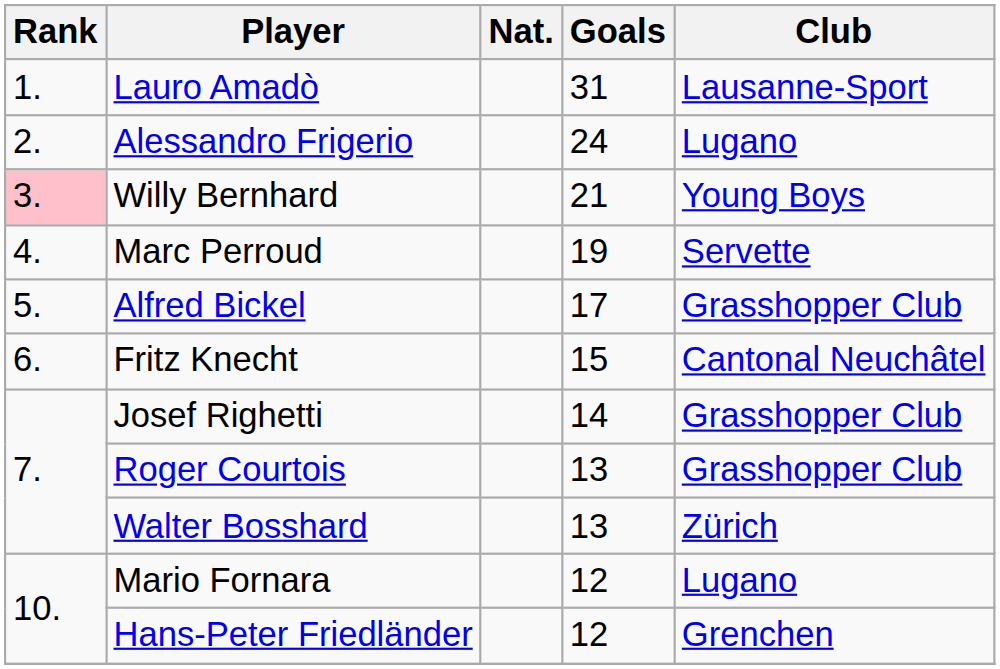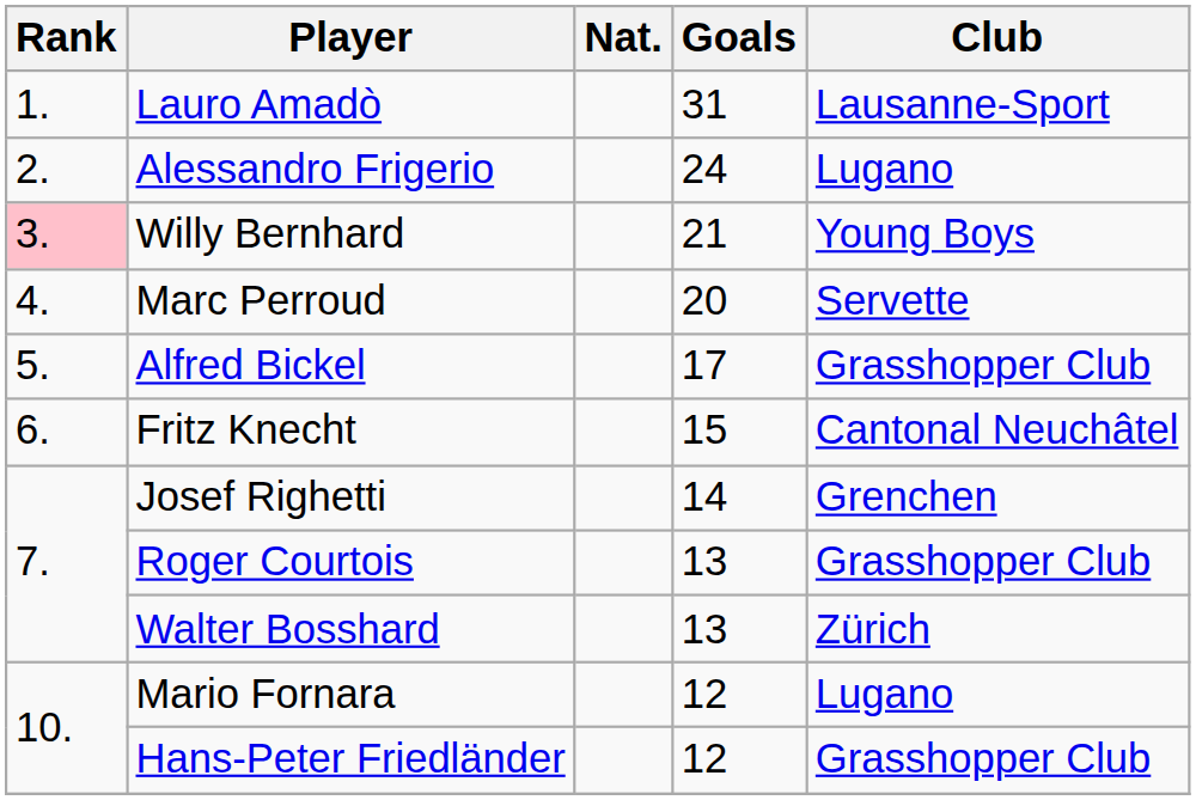 <table class="wikitable sortable">
 <tr>
 <th>Rank</th>
 <th>Player</th>
 <th>Nat.</th>
 <th>Goals</th>
 <th>Club</th>
 </tr>
 <tr>
 <td>1.</td>
 <td><a href='#'>Lauro Amadò</a></td>
 <td></td>
 <td>31</td>
 <td><a href='#'>Lausanne-Sport</a></td>
 </tr>
 <tr>
 <td>2.</td>
 <td><a href='#'>Alessandro Frigerio</a></td>
 <td></td>
 <td>24</td>
 <td><a href='#'>Lugano</a></td>
 </tr>
 <tr>
 <td style="background: pink;">3.</td>
 <td>Willy Bernhard</td>
 <td></td>
 <td>21</td>
 <td><a href='#'>Young Boys</a></td>
 </tr>
 <tr>
 <td>4.</td>
 <td>Marc Perroud</td>
 <td></td>
-<td>19</td>
+<td>20</td>
 <td><a href='#'>Servette</a></td>
 </tr>
 <tr>
 <td>5.</td>
 <td><a href='#'>Alfred Bickel</a></td>
 <td></td>
 <td>17</td>
 <td><a href='#'>Grasshopper Club</a></td>
 </tr>
 <tr>
 <td>6.</td>
 <td>Fritz Knecht</td>
 <td></td>
 <td>15</td>
 <td><a href='#'>Cantonal Neuchâtel</a></td>
 </tr>
 <tr>
 <td rowspan=3>7.</td>
 <td>Josef Righetti</td>
 <td></td>
 <td>14</td>
-<td><a href='#'>Grasshopper Club</a></td>
+<td><a href='#'>Grenchen</a></td>
 </tr>
 <tr>
 <td><a href='#'>Roger Courtois</a></td>
 <td></td>
 <td>13</td>
 <td><a href='#'>Grasshopper Club</a></td>
 </tr>
 <tr>
 <td><a href='#'>Walter Bosshard</a></td>
 <td></td>
 <td>13</td>
 <td><a href='#'>Zürich</a></td>
 </tr>
 <tr>
 <td rowspan=2>10.</td>
 <td>Mario Fornara</td>
 <td></td>
 <td>12</td>
 <td><a href='#'>Lugano</a></td>
 </tr>
 <tr>
 <td><a href='#'>Hans-Peter Friedländer</a></td>
 <td></td>
 <td>12</td>
-<td><a href='#'>Grenchen</a></td>
+<td><a href='#'>Grasshopper Club</a></td>
 </tr>
 <tr>
 </tr>
 </table>
